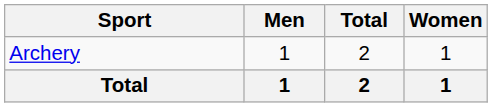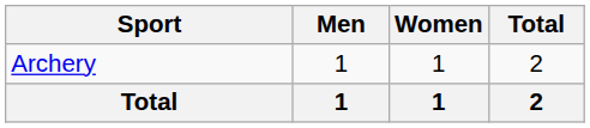 <table class="wikitable sortable" style="text-align:center;">
 <tr>
 <th width=180>Sport</th>
 <th width=55>Men</th>
+<th width=55>Women</th>
 <th width=55>Total</th>
-<th width=55>Women</th>
 </tr>
 <tr>
 <td align=left><a href='#'>Archery</a></td>
 <td>1</td>
+<td>1</td>
 <td>2</td>
-<td>1</td>
 </tr>
 <tr>
 <th>Total</th>
 <th>1</th>
+<th>1</th>
 <th>2</th>
-<th>1</th>
 </tr>
 </table>
